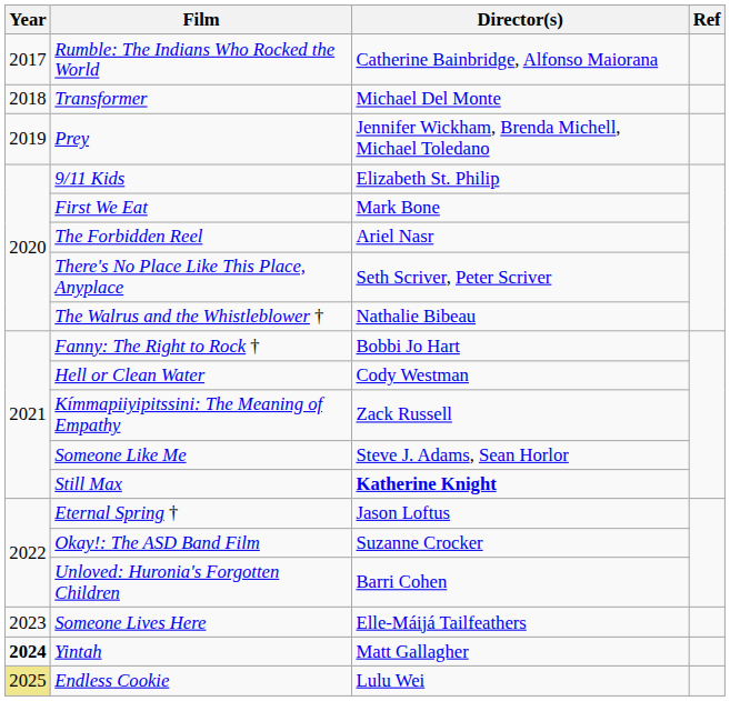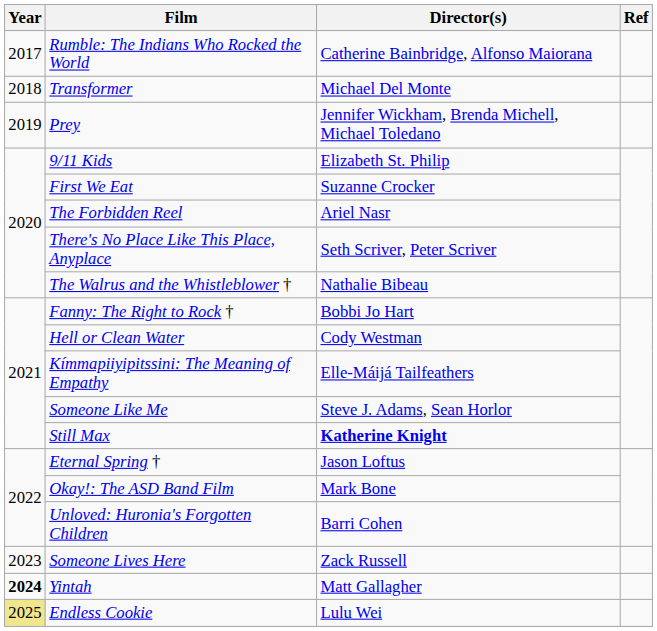 <table class = "wikitable sortable" width=100%>
 <tr>
 <th>Year</th>
 <th>Film</th>
 <th>Director(s)</th>
 <th>Ref</th>
 </tr>
 <tr>
 <td>2017</td>
 <td><em><a href='#'>Rumble: The Indians Who Rocked the World</a></em></td>
 <td><a href='#'>Catherine Bainbridge</a>, <a href='#'>Alfonso Maiorana</a></td>
 <td></td>
 </tr>
 <tr>
 <td>2018</td>
 <td><em><a href='#'>Transformer</a></em></td>
 <td><a href='#'>Michael Del Monte</a></td>
 <td></td>
 </tr>
 <tr>
 <td>2019</td>
 <td><em><a href='#'>Prey</a></em></td>
 <td><a href='#'>Jennifer Wickham</a>, <a href='#'>Brenda Michell</a>, <a href='#'>Michael Toledano</a></td>
 <td></td>
 </tr>
 <tr>
 <td rowspan=5>2020</td>
 <td><em><a href='#'>9/11 Kids</a></em></td>
 <td><a href='#'>Elizabeth St. Philip</a></td>
 <td rowspan=5></td>
 </tr>
 <tr>
 <td><em><a href='#'>First We Eat</a></em></td>
-<td><a href='#'>Mark Bone</a></td>
+<td><a href='#'>Suzanne Crocker</a></td>
 </tr>
 <tr>
 <td><em><a href='#'>The Forbidden Reel</a></em></td>
 <td><a href='#'>Ariel Nasr</a></td>
 </tr>
 <tr>
 <td><em><a href='#'>There's No Place Like This Place, Anyplace</a></em></td>
 <td><a href='#'>Seth Scriver</a>, <a href='#'>Peter Scriver</a></td>
 </tr>
 <tr>
 <td><em><a href='#'>The Walrus and the Whistleblower</a></em> †</td>
 <td><a href='#'>Nathalie Bibeau</a></td>
 </tr>
 <tr>
 <td rowspan=5>2021</td>
 <td><em><a href='#'>Fanny: The Right to Rock</a></em> †</td>
 <td><a href='#'>Bobbi Jo Hart</a></td>
 <td rowspan=5></td>
 </tr>
 <tr>
 <td><em><a href='#'>Hell or Clean Water</a></em></td>
 <td><a href='#'>Cody Westman</a></td>
 </tr>
 <tr>
 <td><em><a href='#'>Kímmapiiyipitssini: The Meaning of Empathy</a></em></td>
-<td><a href='#'>Zack Russell</a></td>
+<td><a href='#'>Elle-Máijá Tailfeathers</a></td>
 </tr>
 <tr>
 <td><em><a href='#'>Someone Like Me</a></em></td>
 <td><a href='#'>Steve J. Adams</a>, <a href='#'>Sean Horlor</a></td>
 </tr>
 <tr>
 <td><em><a href='#'>Still Max</a></em></td>
 <td><strong><a href='#'>Katherine Knight</a></strong></td>
 </tr>
 <tr>
 <td rowspan=3>2022</td>
 <td><em><a href='#'>Eternal Spring</a></em> †</td>
 <td><a href='#'>Jason Loftus</a></td>
 <td rowspan=3></td>
 </tr>
 <tr>
 <td><em><a href='#'>Okay!: The ASD Band Film</a></em></td>
-<td><a href='#'>Suzanne Crocker</a></td>
+<td><a href='#'>Mark Bone</a></td>
 </tr>
 <tr>
 <td><em><a href='#'>Unloved: Huronia's Forgotten Children</a></em></td>
 <td><a href='#'>Barri Cohen</a></td>
 </tr>
 <tr>
 <td>2023</td>
 <td><em><a href='#'>Someone Lives Here</a></em></td>
-<td><a href='#'>Elle-Máijá Tailfeathers</a></td>
+<td><a href='#'>Zack Russell</a></td>
 <td></td>
 </tr>
 <tr>
 <td><strong>2024</strong></td>
 <td><em><a href='#'>Yintah</a></em></td>
 <td><a href='#'>Matt Gallagher</a></td>
 <td></td>
 </tr>
 <tr>
 <td style="background: khaki;">2025</td>
 <td><em><a href='#'>Endless Cookie</a></em></td>
 <td><a href='#'>Lulu Wei</a></td>
 <td></td>
 </tr>
 </table>
